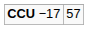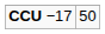 <table class="wikitable">
 <tr align="center">
 </tr>
 <tr align="center">
 <td><strong>CCU</strong> −17</td>
-<td>57</td>
+<td>50</td>
 </tr>
 </table>
